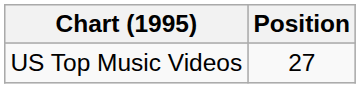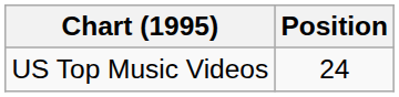 <table class="wikitable" border="1">
 <tr>
 <th>Chart (1995)</th>
 <th>Position</th>
 </tr>
 <tr>
 <td>US Top Music Videos</td>
-<td align="center">27</td>
+<td align="center">24</td>
 </tr>
 </table>
